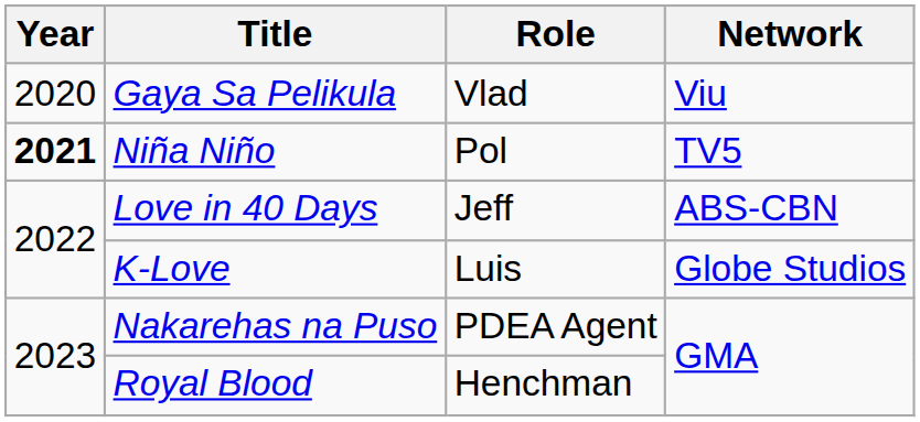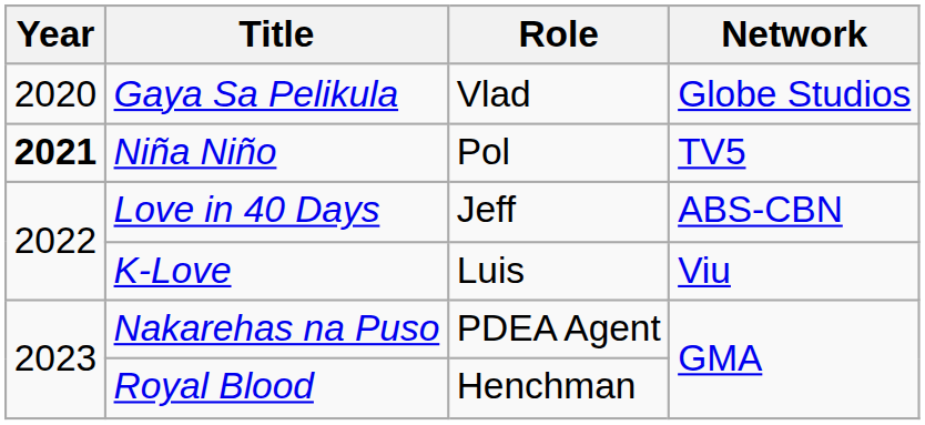 <table class= "wikitable" style = "font-size: 100%;">
 <tr>
 <th>Year</th>
 <th>Title</th>
 <th>Role</th>
 <th>Network</th>
 </tr>
 <tr>
 <td>2020</td>
 <td><em><a href='#'>Gaya Sa Pelikula</a></em></td>
 <td>Vlad</td>
-<td><a href='#'>Viu</a></td>
+<td><a href='#'>Globe Studios</a></td>
 </tr>
 <tr>
 <td><strong>2021</strong></td>
 <td><em><a href='#'>Niña Niño</a></em></td>
 <td>Pol</td>
 <td><a href='#'>TV5</a></td>
 </tr>
 <tr>
 <td rowspan=2>2022</td>
 <td><em><a href='#'>Love in 40 Days</a></em></td>
 <td>Jeff</td>
 <td><a href='#'>ABS-CBN</a></td>
 </tr>
 <tr>
 <td><em><a href='#'>K-Love</a></em></td>
 <td>Luis</td>
-<td><a href='#'>Globe Studios</a></td>
+<td><a href='#'>Viu</a></td>
 </tr>
 <tr>
 <td rowspan=2>2023</td>
 <td><em><a href='#'>Nakarehas na Puso</a></em></td>
 <td>PDEA Agent</td>
 <td rowspan=2><a href='#'>GMA</a></td>
 </tr>
 <tr>
 <td><em><a href='#'>Royal Blood</a></em></td>
 <td>Henchman</td>
 </tr>
 </table>
